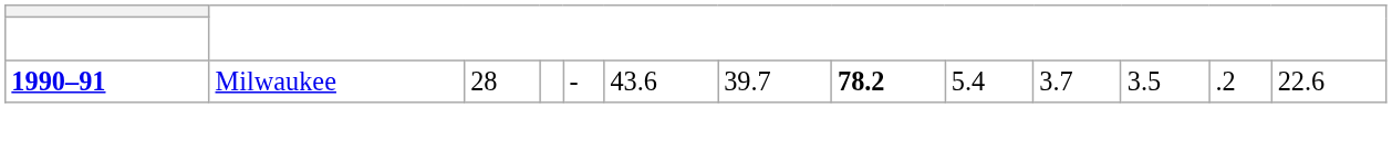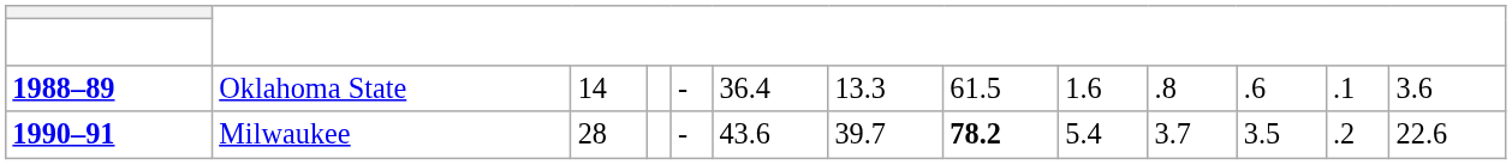 <table class="wikitable collapsible" width="65%" style="background:transparent">
 <tr>
 <th></th>
 </tr>
 <tr>
 <td><br></td>
+</tr>
+<tr>
+<td align="left"><strong><a href='#'>1988–89</a></strong></td>
+<td align="left"><a href='#'>Oklahoma State</a></td>
+<td>14</td>
+<td></td>
+<td>-</td>
+<td>36.4</td>
+<td>13.3</td>
+<td>61.5</td>
+<td>1.6</td>
+<td>.8</td>
+<td>.6</td>
+<td>.1</td>
+<td>3.6</td>
 </tr>
 <tr>
 <td align="left"><strong><a href='#'>1990–91</a></strong></td>
 <td align="left"><a href='#'>Milwaukee</a></td>
 <td>28</td>
 <td></td>
 <td>-</td>
 <td>43.6</td>
 <td>39.7</td>
 <td><strong>78.2</strong></td>
 <td>5.4</td>
 <td>3.7</td>
 <td>3.5</td>
 <td>.2</td>
 <td>22.6<br></td>
 </tr>
 </table>
